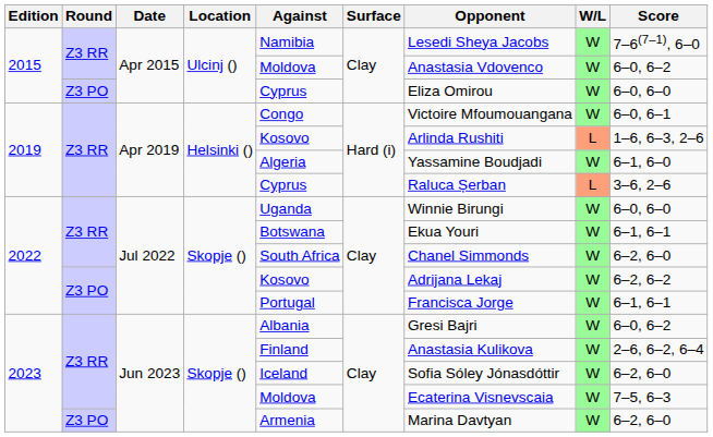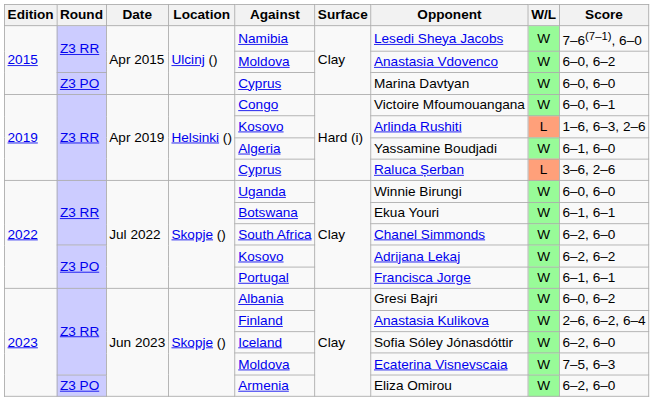 <table class=wikitable>
 <tr>
 <th>Edition</th>
 <th>Round</th>
 <th>Date</th>
 <th>Location</th>
 <th>Against</th>
 <th>Surface</th>
 <th>Opponent</th>
 <th>W/L</th>
 <th>Score</th>
 </tr>
 <tr>
 <td rowspan="3"><a href='#'>2015</a></td>
 <td bgcolor=#ccf rowspan="2"><a href='#'>Z3 RR</a></td>
 <td rowspan="3">Apr 2015</td>
 <td rowspan="3"><a href='#'>Ulcinj</a> ()</td>
 <td> <a href='#'>Namibia</a></td>
 <td rowspan=3>Clay</td>
 <td><a href='#'>Lesedi Sheya Jacobs</a></td>
 <td style="text-align:center; background:#98fb98;">W</td>
 <td>7–6<sup>(7–1)</sup>, 6–0</td>
 </tr>
 <tr>
 <td> <a href='#'>Moldova</a></td>
 <td><a href='#'>Anastasia Vdovenco</a></td>
 <td style="text-align:center; background:#98fb98;">W</td>
 <td>6–0, 6–2</td>
 </tr>
 <tr>
 <td bgcolor=#ccf><a href='#'>Z3 PO</a></td>
 <td> <a href='#'>Cyprus</a></td>
-<td>Eliza Omirou</td>
+<td>Marina Davtyan</td>
 <td style="text-align:center; background:#98fb98;">W</td>
 <td>6–0, 6–0</td>
 </tr>
 <tr>
 <td rowspan="4"><a href='#'>2019</a></td>
 <td bgcolor=#ccf rowspan="4"><a href='#'>Z3 RR</a></td>
 <td rowspan="4">Apr 2019</td>
 <td rowspan="4"><a href='#'>Helsinki</a> ()</td>
 <td> <a href='#'>Congo</a></td>
 <td rowspan="4">Hard (i)</td>
 <td>Victoire Mfoumouangana</td>
 <td style="text-align:center; background:#98fb98;">W</td>
 <td>6–0, 6–1</td>
 </tr>
 <tr>
 <td> <a href='#'>Kosovo</a></td>
 <td><a href='#'>Arlinda Rushiti</a></td>
 <td style="text-align:center; background:#ffa07a;">L</td>
 <td>1–6, 6–3, 2–6</td>
 </tr>
 <tr>
 <td> <a href='#'>Algeria</a></td>
 <td>Yassamine Boudjadi</td>
 <td style="text-align:center; background:#98fb98;">W</td>
 <td>6–1, 6–0</td>
 </tr>
 <tr>
 <td> <a href='#'>Cyprus</a></td>
 <td><a href='#'>Raluca Șerban</a></td>
 <td style="text-align:center; background:#ffa07a;">L</td>
 <td>3–6, 2–6</td>
 </tr>
 <tr>
 <td rowspan="5"><a href='#'>2022</a></td>
 <td bgcolor=#ccf rowspan="3"><a href='#'>Z3 RR</a></td>
 <td rowspan="5">Jul 2022</td>
 <td rowspan="5"><a href='#'>Skopje</a> ()</td>
 <td> <a href='#'>Uganda</a></td>
 <td rowspan="5">Clay</td>
 <td>Winnie Birungi</td>
 <td style="text-align:center; background:#98fb98;">W</td>
 <td>6–0, 6–0</td>
 </tr>
 <tr>
 <td> <a href='#'>Botswana</a></td>
 <td>Ekua Youri</td>
 <td style="text-align:center; background:#98fb98;">W</td>
 <td>6–1, 6–1</td>
 </tr>
 <tr>
 <td> <a href='#'>South Africa</a></td>
 <td><a href='#'>Chanel Simmonds</a></td>
 <td style="text-align:center; background:#98fb98;">W</td>
 <td>6–2, 6–0</td>
 </tr>
 <tr>
 <td bgcolor=#ccf rowspan="2"><a href='#'>Z3 PO</a></td>
 <td> <a href='#'>Kosovo</a></td>
 <td><a href='#'>Adrijana Lekaj</a></td>
 <td style="text-align:center; background:#98fb98;">W</td>
 <td>6–2, 6–2</td>
 </tr>
 <tr>
 <td> <a href='#'>Portugal</a></td>
 <td><a href='#'>Francisca Jorge</a></td>
 <td style="text-align:center; background:#98fb98;">W</td>
 <td>6–1, 6–1</td>
 </tr>
 <tr>
 <td rowspan="5"><a href='#'>2023</a></td>
 <td bgcolor=#ccf rowspan="4"><a href='#'>Z3 RR</a></td>
 <td rowspan="5">Jun 2023</td>
 <td rowspan="5"><a href='#'>Skopje</a> ()</td>
 <td> <a href='#'>Albania</a></td>
 <td rowspan="5">Clay</td>
 <td>Gresi Bajri</td>
 <td style="text-align:center; background:#98fb98;">W</td>
 <td>6–0, 6–2</td>
 </tr>
 <tr>
 <td> <a href='#'>Finland</a></td>
 <td><a href='#'>Anastasia Kulikova</a></td>
 <td style="text-align:center; background:#98fb98;">W</td>
 <td>2–6, 6–2, 6–4</td>
 </tr>
 <tr>
 <td> <a href='#'>Iceland</a></td>
 <td>Sofia Sóley Jónasdóttir</td>
 <td style="text-align:center; background:#98fb98;">W</td>
 <td>6–2, 6–0</td>
 </tr>
 <tr>
 <td> <a href='#'>Moldova</a></td>
 <td><a href='#'>Ecaterina Visnevscaia</a></td>
 <td style="text-align:center; background:#98fb98;">W</td>
 <td>7–5, 6–3</td>
 </tr>
 <tr>
 <td bgcolor=#ccf><a href='#'>Z3 PO</a></td>
 <td> <a href='#'>Armenia</a></td>
-<td>Marina Davtyan</td>
+<td>Eliza Omirou</td>
 <td style="text-align:center; background:#98fb98;">W</td>
 <td>6–2, 6–0</td>
 </tr>
 </table>
